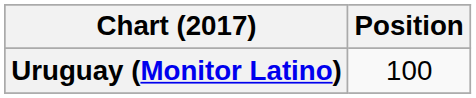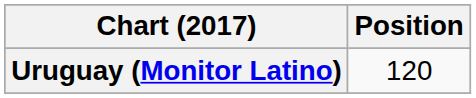 <table class="wikitable plainrowheaders sortable" style="text-align:center">
 <tr>
 <th scope="col">Chart (2017)</th>
 <th scope="col">Position</th>
 </tr>
 <tr>
 <th scope="row">Uruguay (<a href='#'>Monitor Latino</a>)</th>
-<td>100</td>
+<td>120</td>
 </tr>
 </table>
